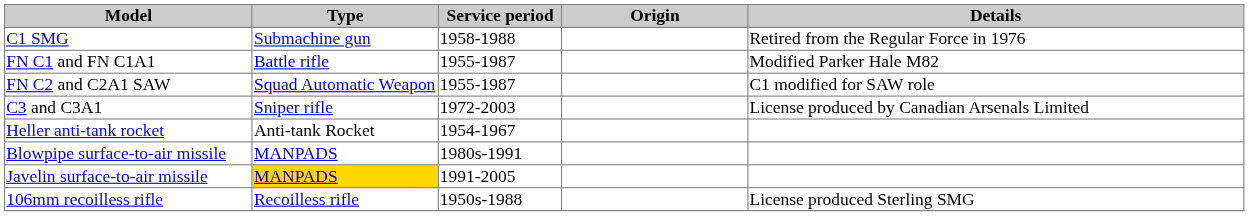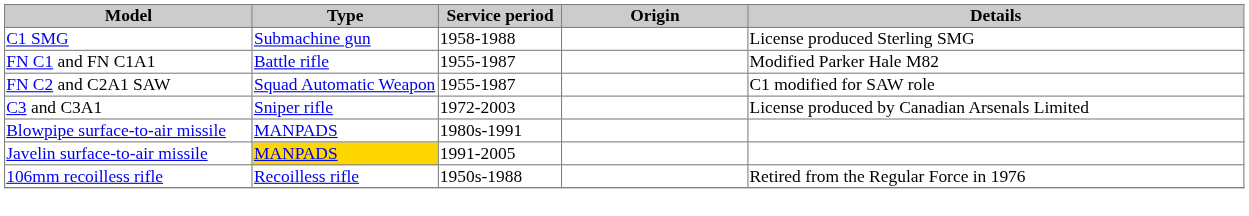 <table border="1" width="90%" style="border-collapse: collapse;">
 <tr bgcolor=cccccc>
 <th width="20%">Model</th>
 <th width="15%">Type</th>
 <th width="10%">Service period</th>
 <th width="15%">Origin</th>
 <th>Details</th>
 </tr>
 <tr>
 <td><a href='#'>C1 SMG</a></td>
 <td><a href='#'>Submachine gun</a></td>
 <td>1958-1988</td>
 <td><br></td>
-<td>Retired from the Regular Force in 1976</td>
+<td>License produced Sterling SMG</td>
 </tr>
 <tr>
 <td><a href='#'>FN C1</a> and FN C1A1</td>
 <td><a href='#'>Battle rifle</a></td>
 <td>1955-1987</td>
 <td><br></td>
 <td>Modified Parker Hale M82</td>
 </tr>
 <tr>
 <td><a href='#'>FN C2</a> and C2A1 SAW</td>
 <td><a href='#'>Squad Automatic Weapon</a></td>
 <td>1955-1987</td>
 <td><br></td>
 <td>C1 modified for SAW role</td>
 </tr>
 <tr>
 <td><a href='#'>C3</a> and C3A1</td>
 <td><a href='#'>Sniper rifle</a></td>
 <td>1972-2003</td>
 <td></td>
 <td>License produced by Canadian Arsenals Limited</td>
 </tr>
 <tr>
-<td><a href='#'>Heller anti-tank rocket</a></td>
-<td>Anti-tank Rocket</td>
-<td>1954-1967</td>
-<td></td>
-<td></td>
-</tr>
-<tr>
 <td><a href='#'>Blowpipe surface-to-air missile</a></td>
 <td><a href='#'>MANPADS</a></td>
 <td>1980s-1991</td>
 <td></td>
 <td></td>
 </tr>
 <tr>
 <td><a href='#'>Javelin surface-to-air missile</a></td>
 <td style="background: gold;"><a href='#'>MANPADS</a></td>
 <td>1991-2005</td>
 <td></td>
 <td></td>
 </tr>
 <tr>
 <td><a href='#'>106mm recoilless rifle</a></td>
 <td><a href='#'>Recoilless rifle</a></td>
 <td>1950s-1988</td>
 <td></td>
-<td>License produced Sterling SMG</td>
+<td>Retired from the Regular Force in 1976</td>
 </tr>
 <tr>
 </tr>
 </table>
